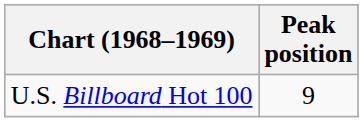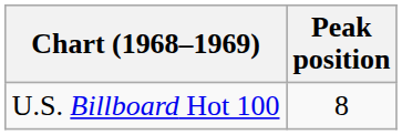 <table class="wikitable">
 <tr>
 <th>Chart (1968–1969)</th>
 <th>Peak<br>position</th>
 </tr>
 <tr>
 <td>U.S. <a href='#'><em>Billboard</em> Hot 100</a></td>
-<td align="center">9</td>
+<td align="center">8</td>
 </tr>
 </table>
